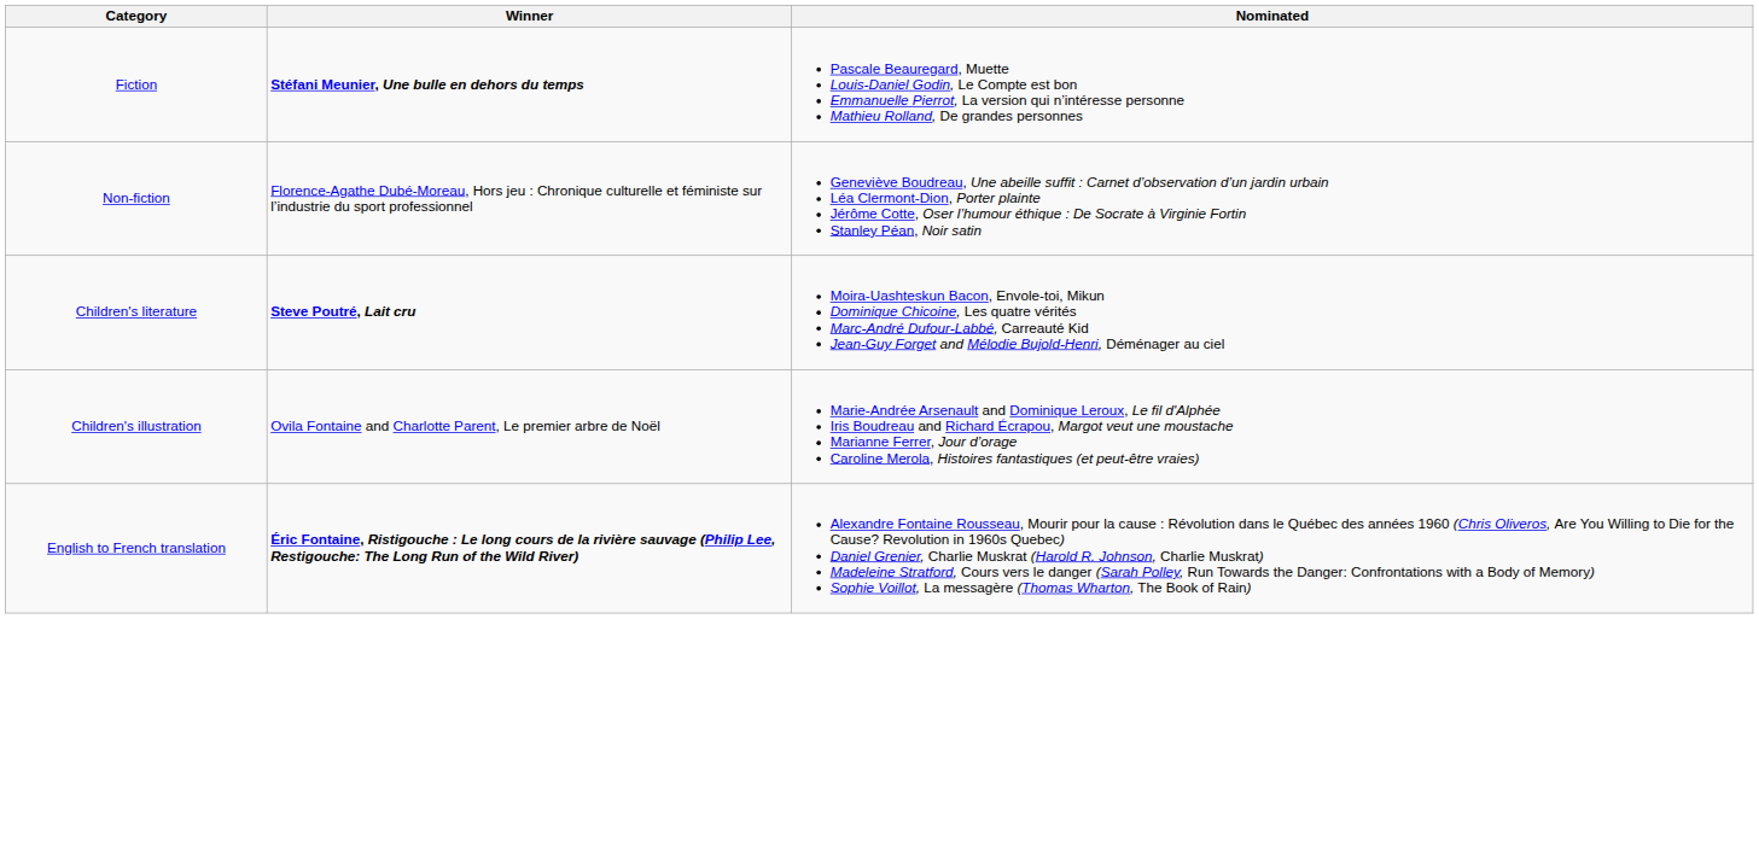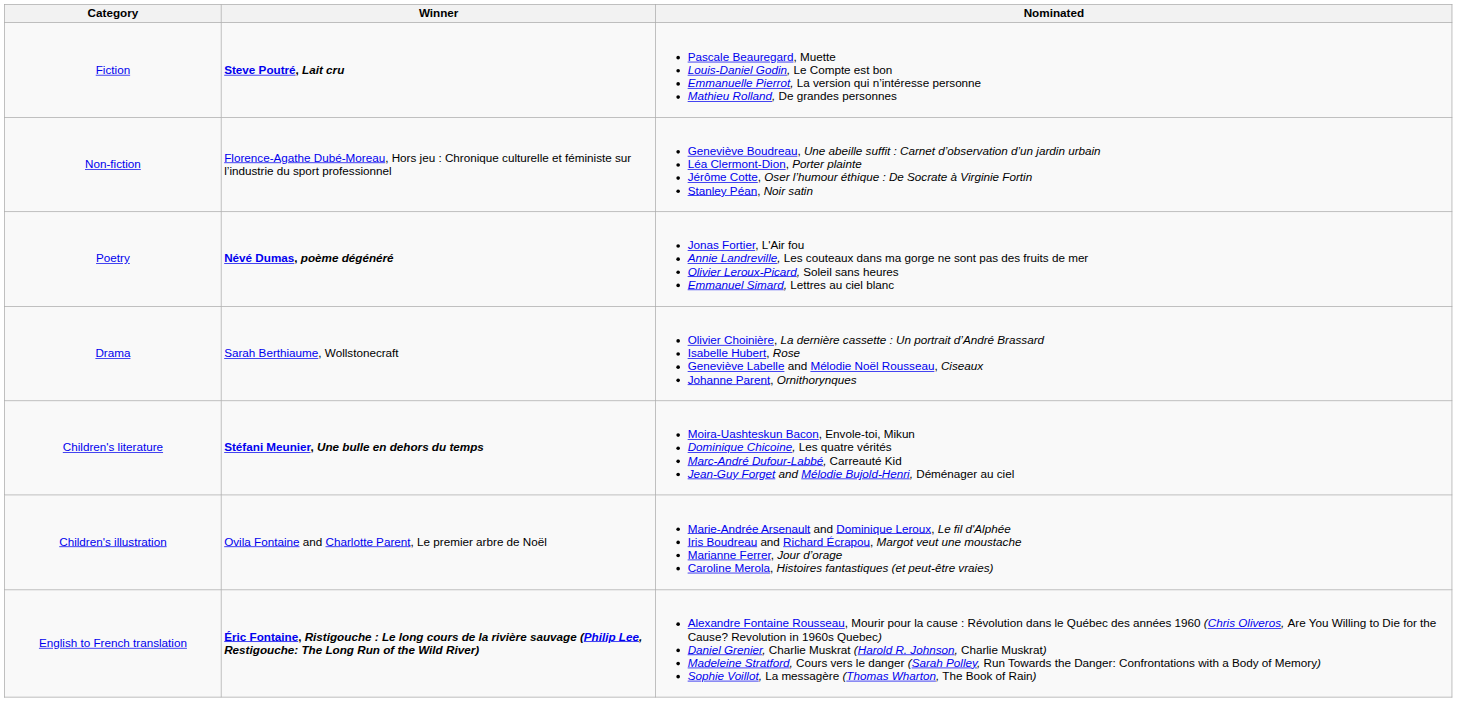 <table class="wikitable" width="100%">
 <tr>
 <th width=15%>Category</th>
 <th width=30%>Winner</th>
 <th width=55%>Nominated</th>
 </tr>
 <tr>
 <td align="center"><a href='#'>Fiction</a></td>
-<td> <strong><a href='#'>Stéfani Meunier</a>, <em>Une bulle en dehors du temps<strong><em></td>
+<td> <strong><a href='#'>Steve Poutré</a>, <em>Lait cru<strong><em></td>
 <td><br><ul><li><a href='#'>Pascale Beauregard</a>, </em>Muette<em></li><li><a href='#'>Louis-Daniel Godin</a>, </em>Le Compte est bon<em></li><li><a href='#'>Emmanuelle Pierrot</a>, </em>La version qui n’intéresse personne<em></li><li><a href='#'>Mathieu Rolland</a>, </em>De grandes personnes<em></li></ul></td>
 </tr>
 <tr>
 <td align="center"><a href='#'>Non-fiction</a></td>
 <td> </strong><a href='#'>Florence-Agathe Dubé-Moreau</a>, </em>Hors jeu : Chronique culturelle et féministe sur l’industrie du sport professionnel</em></strong></td>
 <td><br><ul><li><a href='#'>Geneviève Boudreau</a>, <em>Une abeille suffit : Carnet d’observation d’un jardin urbain</em></li><li><a href='#'>Léa Clermont-Dion</a>, <em>Porter plainte</em></li><li><a href='#'>Jérôme Cotte</a>, <em>Oser l’humour éthique : De Socrate à Virginie Fortin</em></li><li><a href='#'>Stanley Péan</a>, <em>Noir satin</em></li></ul></td>
 </tr>
 <tr>
+<td align="center"><a href='#'>Poetry</a></td>
+<td> <strong><a href='#'>Névé Dumas</a>, <em>poème dégénéré<strong><em></td>
+<td><br><ul><li><a href='#'>Jonas Fortier</a>, </em>L'Air fou<em></li><li><a href='#'>Annie Landreville</a>, </em>Les couteaux dans ma gorge ne sont pas des fruits de mer<em></li><li><a href='#'>Olivier Leroux-Picard</a>, </em>Soleil sans heures<em></li><li><a href='#'>Emmanuel Simard</a>, </em>Lettres au ciel blanc<em></li></ul></td>
+</tr>
+<tr>
+<td align="center"><a href='#'>Drama</a></td>
+<td> </strong><a href='#'>Sarah Berthiaume</a>, </em>Wollstonecraft</em></strong></td>
+<td><br><ul><li><a href='#'>Olivier Choinière</a>, <em>La dernière cassette : Un portrait d’André Brassard</em></li><li><a href='#'>Isabelle Hubert</a>, <em>Rose</em></li><li><a href='#'>Geneviève Labelle</a> and <a href='#'>Mélodie Noël Rousseau</a>, <em>Ciseaux</em></li><li><a href='#'>Johanne Parent</a>, <em>Ornithorynques</em></li></ul></td>
+</tr>
+<tr>
 <td align="center"><a href='#'>Children's literature</a></td>
-<td> <strong><a href='#'>Steve Poutré</a>, <em>Lait cru<strong><em></td>
+<td> <strong><a href='#'>Stéfani Meunier</a>, <em>Une bulle en dehors du temps<strong><em></td>
 <td><br><ul><li><a href='#'>Moira-Uashteskun Bacon</a>, </em>Envole-toi, Mikun<em></li><li><a href='#'>Dominique Chicoine</a>, </em>Les quatre vérités<em></li><li><a href='#'>Marc-André Dufour-Labbé</a>, </em>Carreauté Kid<em></li><li><a href='#'>Jean-Guy Forget</a> and <a href='#'>Mélodie Bujold-Henri</a>, </em>Déménager au ciel<em></li></ul></td>
 </tr>
 <tr>
 <td align="center"><a href='#'>Children's illustration</a></td>
 <td> </strong><a href='#'>Ovila Fontaine</a> and <a href='#'>Charlotte Parent</a>, </em>Le premier arbre de Noël</em></strong></td>
 <td><br><ul><li><a href='#'>Marie-Andrée Arsenault</a> and <a href='#'>Dominique Leroux</a>, <em>Le fil d'Alphée</em></li><li><a href='#'>Iris Boudreau</a> and <a href='#'>Richard Écrapou</a>, <em>Margot veut une moustache</em></li><li><a href='#'>Marianne Ferrer</a>, <em>Jour d’orage</em></li><li><a href='#'>Caroline Merola</a>, <em>Histoires fantastiques (et peut-être vraies)</em></li></ul></td>
 </tr>
 <tr>
 <td align="center"><a href='#'>English to French translation</a></td>
 <td> <strong><a href='#'>Éric Fontaine</a>, <em>Ristigouche : Le long cours de la rivière sauvage<strong><em> (<a href='#'>Philip Lee</a>, </em>Restigouche: The Long Run of the Wild River<em>)</td>
 <td><br><ul><li><a href='#'>Alexandre Fontaine Rousseau</a>, </em>Mourir pour la cause : Révolution dans le Québec des années 1960<em> (<a href='#'>Chris Oliveros</a>, </em>Are You Willing to Die for the Cause? Revolution in 1960s Quebec<em>)</li><li><a href='#'>Daniel Grenier</a>, </em>Charlie Muskrat<em> (<a href='#'>Harold R. Johnson</a>, </em>Charlie Muskrat<em>)</li><li><a href='#'>Madeleine Stratford</a>, </em>Cours vers le danger<em> (<a href='#'>Sarah Polley</a>, </em>Run Towards the Danger: Confrontations with a Body of Memory<em>)</li><li><a href='#'>Sophie Voillot</a>, </em>La messagère<em> (<a href='#'>Thomas Wharton</a>, </em>The Book of Rain<em>)</li></ul></td>
 </tr>
 </table>
